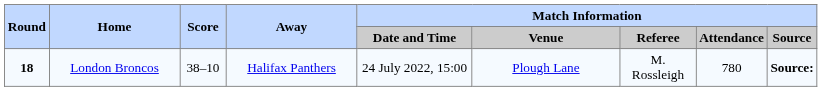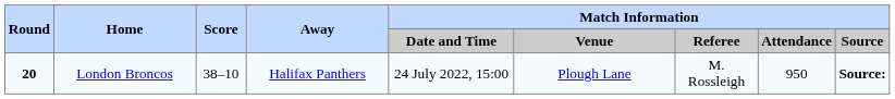 <table border=1 style="border-collapse:collapse; font-size:90%; text-align:center;" cellpadding=3 cellspacing=0 width=100%>
 <tr style="background:#c1d8ff;">
 <th scope="col" rowspan=2 width=1%>Round</th>
 <th scope="col" rowspan=2 width=19%>Home</th>
 <th scope="col" rowspan=2 width=6%>Score</th>
 <th scope="col" rowspan=2 width=19%>Away</th>
 <th colspan=5>Match Information</th>
 </tr>
 <tr style="background:#cccccc;">
 <th scope="col" width=17%>Date and Time</th>
 <th scope="col" width=22%>Venue</th>
 <th scope="col" width=10%>Referee</th>
 <th scope="col" width=7%>Attendance</th>
 <th scope="col" width=7%>Source</th>
 </tr>
 <tr style="background:#f5faff;">
-<td><strong>18</strong></td>
+<td><strong>20</strong></td>
 <td> <a href='#'>London Broncos</a></td>
 <td>38–10</td>
 <td> <a href='#'>Halifax Panthers</a></td>
 <td>24 July 2022, 15:00</td>
 <td><a href='#'>Plough Lane</a></td>
 <td>M. Rossleigh</td>
-<td>780</td>
+<td>950</td>
 <td><strong>Source:</strong></td>
 </tr>
 </table>
